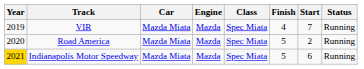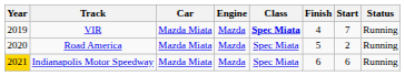 <table class="wikitable" style="text-align:center; font-size:90%">
 <tr>
 <th>Year</th>
 <th>Track</th>
 <th>Car</th>
 <th>Engine</th>
 <th>Class</th>
 <th>Finish</th>
 <th>Start</th>
 <th>Status</th>
 </tr>
 <tr>
 <td>2019</td>
 <td><a href='#'>VIR</a></td>
 <td><a href='#'>Mazda Miata</a></td>
 <td><a href='#'>Mazda</a></td>
-<td><a href='#'>Spec Miata</a></td>
+<td><strong><a href='#'>Spec Miata</a></strong></td>
 <td>4</td>
 <td>7</td>
 <td>Running</td>
 </tr>
 <tr>
 <td>2020</td>
 <td><a href='#'>Road America</a></td>
 <td><a href='#'>Mazda Miata</a></td>
 <td><a href='#'>Mazda</a></td>
 <td><a href='#'>Spec Miata</a></td>
 <td>5</td>
 <td>2</td>
 <td>Running</td>
 </tr>
 <tr>
 <td style="background: gold;">2021</td>
 <td><a href='#'>Indianapolis Motor Speedway</a></td>
 <td><a href='#'>Mazda Miata</a></td>
 <td><a href='#'>Mazda</a></td>
 <td><a href='#'>Spec Miata</a></td>
-<td>5</td>
+<td>6</td>
 <td>6</td>
 <td>Running</td>
 </tr>
 </table>
